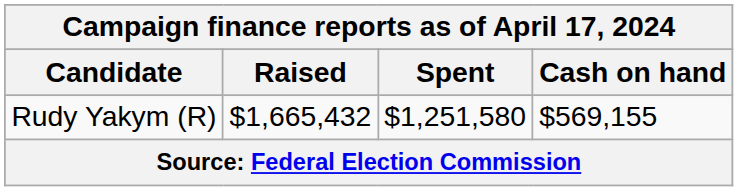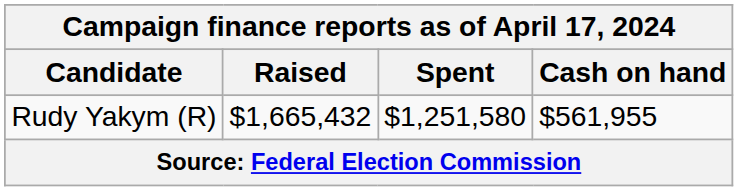 <table class="wikitable sortable">
 <tr>
 <th colspan=4>Campaign finance reports as of April 17, 2024</th>
 </tr>
 <tr style="text-align:center;">
 <th>Candidate</th>
 <th>Raised</th>
 <th>Spent</th>
 <th>Cash on hand</th>
 </tr>
 <tr>
 <td>Rudy Yakym (R)</td>
 <td>$1,665,432</td>
 <td>$1,251,580</td>
-<td>$569,155</td>
+<td>$561,955</td>
 </tr>
 <tr>
 <th colspan="4"><small>Source: <a href='#'>Federal Election Commission</a></small></th>
 </tr>
 </table>
